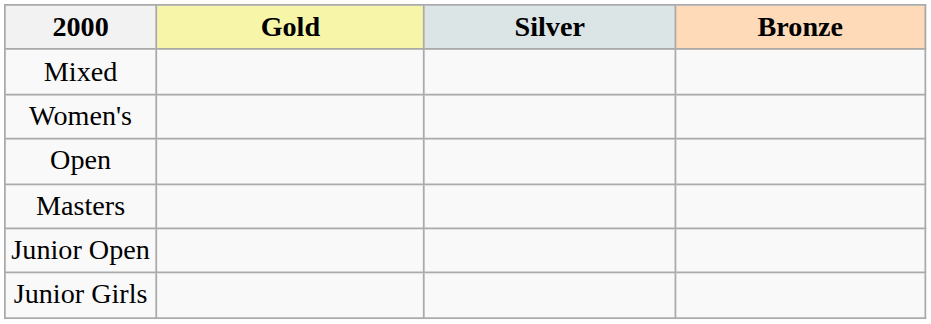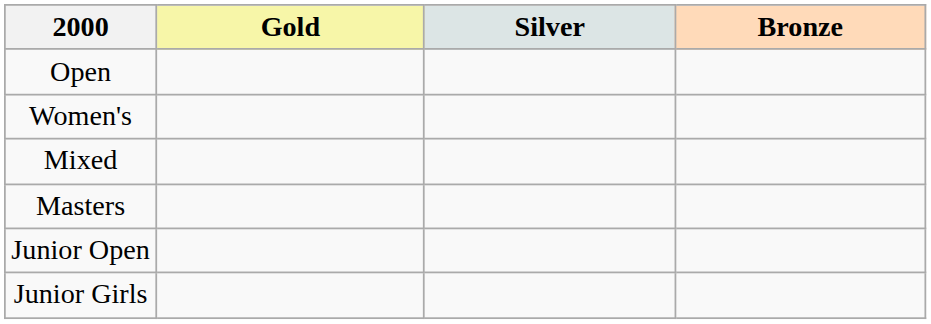 <table class="wikitable sortable">
 <tr bgcolor="#efefef" align="left">
 <th Year>2000</th>
 <th width=145 style="background-color: #F7F6A8;"> Gold</th>
 <th width=135 style="background-color: #DCE5E5;"> Silver</th>
 <th width=135 style="background-color: #FFDAB9;"> Bronze</th>
 </tr>
 <tr>
-<td align="center">Mixed</td>
+<td align="center">Open</td>
 <td></td>
 <td></td>
 <td></td>
 </tr>
 <tr>
 <td align="center">Women's</td>
 <td></td>
 <td></td>
 <td></td>
 </tr>
 <tr>
-<td align="center">Open</td>
+<td align="center">Mixed</td>
 <td></td>
 <td></td>
 <td></td>
 </tr>
 <tr>
 <td align="center">Masters</td>
 <td></td>
 <td></td>
 <td></td>
 </tr>
 <tr>
 <td align="center">Junior Open</td>
 <td></td>
 <td></td>
 <td></td>
 </tr>
 <tr>
 <td align="center">Junior Girls</td>
 <td></td>
 <td></td>
 <td></td>
 </tr>
 </table>
